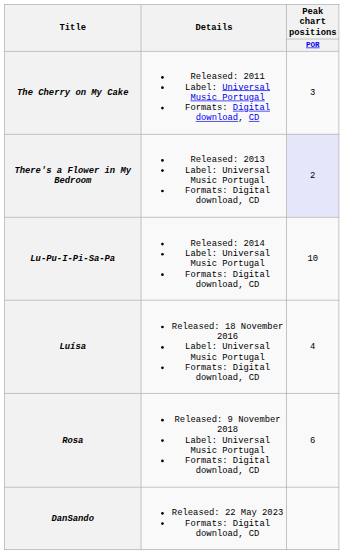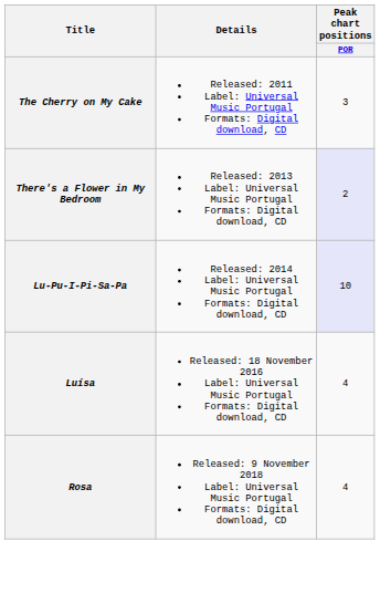 <table class="wikitable plainrowheaders" style="text-align:center;">
 <tr>
 <th scope="col" rowspan="2" style="width:15em;">Title</th>
 <th scope="col" rowspan="2" style="width:16em;">Details</th>
 <th scope="col" colspan="1">Peak chart positions</th>
 </tr>
 <tr>
 <th scope="col" style="width:3em;font-size:85%;"><a href='#'>POR</a><br></th>
 </tr>
 <tr>
 <th scope="row"><em>The Cherry on My Cake</em></th>
 <td><br><ul><li>Released: 2011</li><li>Label: <a href='#'>Universal Music Portugal</a></li><li>Formats: <a href='#'>Digital download</a>, <a href='#'>CD</a></li></ul></td>
 <td>3</td>
 </tr>
 <tr>
 <th scope="row"><em>There's a Flower in My Bedroom</em></th>
 <td><br><ul><li>Released: 2013</li><li>Label: Universal Music Portugal</li><li>Formats: Digital download, CD</li></ul></td>
 <td style="background: lavender;">2</td>
 </tr>
 <tr>
 <th scope="row"><em>Lu-Pu-I-Pi-Sa-Pa</em></th>
 <td><br><ul><li>Released: 2014</li><li>Label: Universal Music Portugal</li><li>Formats: Digital download, CD</li></ul></td>
-<td>10</td>
+<td style="background: lavender;">10</td>
 </tr>
 <tr>
 <th scope="row"><em>Luísa</em></th>
 <td><br><ul><li>Released: 18 November 2016</li><li>Label: Universal Music Portugal</li><li>Formats: Digital download, CD</li></ul></td>
 <td>4</td>
 </tr>
 <tr>
 <th scope="row"><em>Rosa</em></th>
 <td><br><ul><li>Released: 9 November 2018</li><li>Label: Universal Music Portugal</li><li>Formats: Digital download, CD</li></ul></td>
-<td>6</td>
-</tr>
-<tr>
-<th scope="row"><em>DanSando</em></th>
-<td><br><ul><li>Released: 22 May 2023</li><li>Formats: Digital download, CD</li></ul></td>
-<td></td>
+<td>4</td>
 </tr>
 </table>
